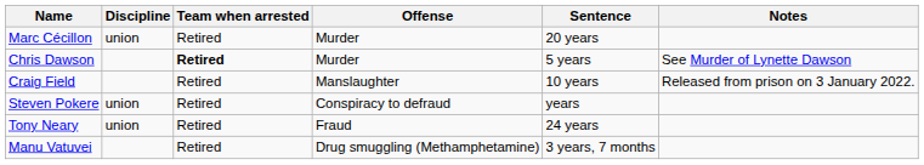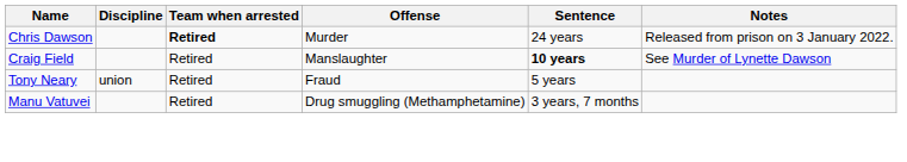 <table class="wikitable">
 <tr>
 <th>Name</th>
 <th>Discipline</th>
 <th>Team when arrested</th>
 <th>Offense</th>
 <th>Sentence</th>
 <th>Notes</th>
 </tr>
 <tr>
-<td><a href='#'>Marc Cécillon</a></td>
-<td>union</td>
-<td>Retired</td>
-<td>Murder</td>
-<td>20 years</td>
-<td></td>
-</tr>
-<tr>
 <td><a href='#'>Chris Dawson</a></td>
 <td></td>
 <td><strong>Retired</strong></td>
 <td>Murder</td>
-<td>5 years</td>
-<td>See <a href='#'>Murder of Lynette Dawson</a></td>
+<td>24 years</td>
+<td> Released from prison on 3 January 2022.</td>
 </tr>
 <tr>
 <td><a href='#'>Craig Field</a></td>
 <td></td>
 <td>Retired</td>
 <td>Manslaughter</td>
-<td>10 years</td>
-<td> Released from prison on 3 January 2022.</td>
-</tr>
-<tr>
-<td><a href='#'>Steven Pokere</a></td>
-<td>union</td>
-<td>Retired</td>
-<td>Conspiracy to defraud</td>
-<td> years</td>
-<td></td>
+<td><strong>10 years</strong></td>
+<td>See <a href='#'>Murder of Lynette Dawson</a></td>
 </tr>
 <tr>
 <td><a href='#'>Tony Neary</a></td>
 <td>union</td>
 <td>Retired</td>
 <td>Fraud</td>
-<td>24 years</td>
+<td>5 years</td>
 <td></td>
 </tr>
 <tr>
 <td><a href='#'>Manu Vatuvei</a></td>
 <td></td>
 <td>Retired</td>
 <td>Drug smuggling (Methamphetamine)</td>
 <td>3 years, 7 months</td>
 <td></td>
 </tr>
 </table>
